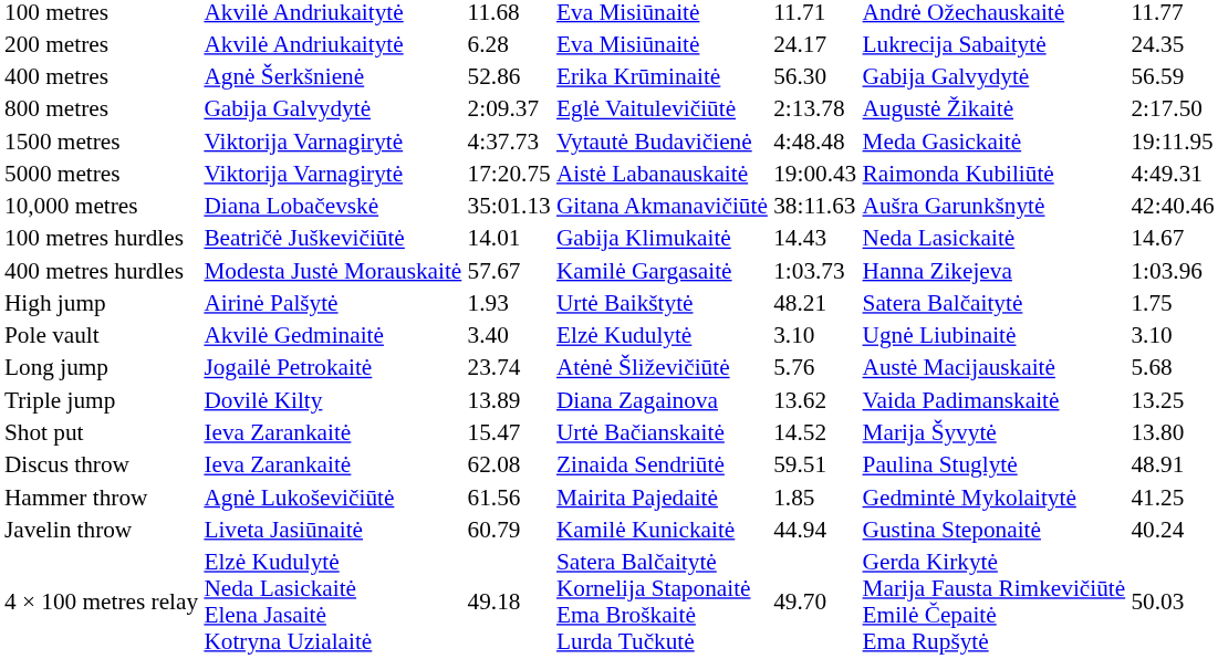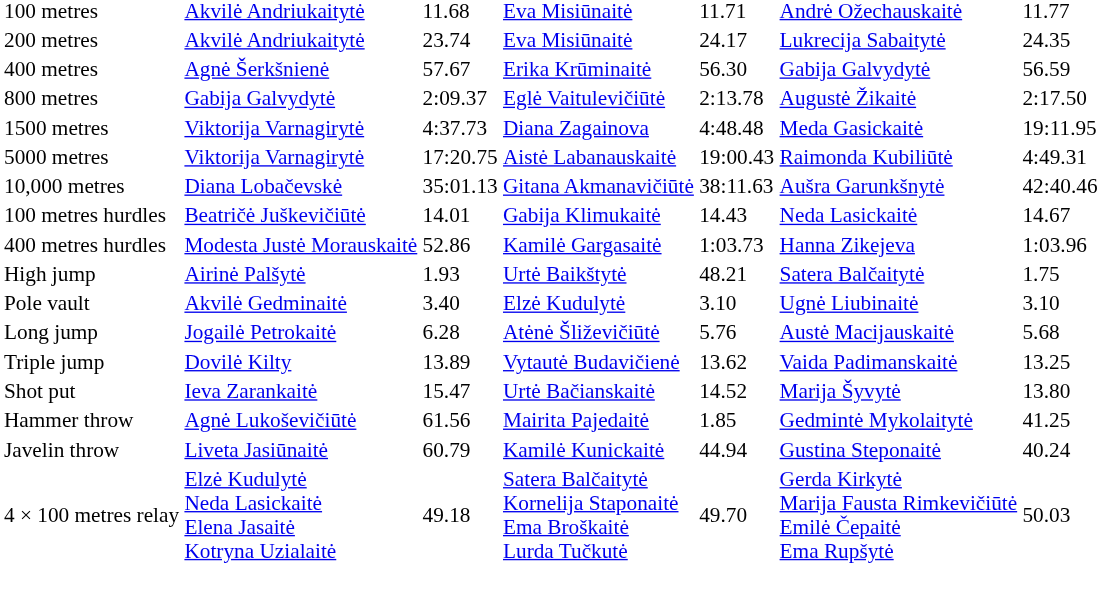 <table>
 <tr>
 <td>100 metres</td>
 <td><a href='#'>Akvilė Andriukaitytė</a></td>
 <td>11.68</td>
 <td><a href='#'>Eva Misiūnaitė</a></td>
 <td>11.71</td>
 <td><a href='#'>Andrė Ožechauskaitė</a></td>
 <td>11.77</td>
 </tr>
 <tr>
 <td>200 metres</td>
 <td><a href='#'>Akvilė Andriukaitytė</a></td>
-<td>6.28</td>
+<td>23.74</td>
 <td><a href='#'>Eva Misiūnaitė</a></td>
 <td>24.17</td>
 <td><a href='#'>Lukrecija Sabaitytė</a></td>
 <td>24.35</td>
 </tr>
 <tr>
 <td>400 metres</td>
 <td><a href='#'>Agnė Šerkšnienė</a></td>
-<td>52.86</td>
+<td>57.67</td>
 <td><a href='#'>Erika Krūminaitė</a></td>
 <td>56.30</td>
 <td><a href='#'>Gabija Galvydytė</a></td>
 <td>56.59</td>
 </tr>
 <tr>
 <td>800 metres</td>
 <td><a href='#'>Gabija Galvydytė</a></td>
 <td>2:09.37</td>
 <td><a href='#'>Eglė Vaitulevičiūtė</a></td>
 <td>2:13.78</td>
 <td><a href='#'>Augustė Žikaitė</a></td>
 <td>2:17.50</td>
 </tr>
 <tr>
 <td>1500 metres</td>
 <td><a href='#'>Viktorija Varnagirytė</a></td>
 <td>4:37.73</td>
-<td><a href='#'>Vytautė Budavičienė</a></td>
+<td><a href='#'>Diana Zagainova</a></td>
 <td>4:48.48</td>
 <td><a href='#'>Meda Gasickaitė</a></td>
 <td>19:11.95</td>
 </tr>
 <tr>
 <td>5000 metres</td>
 <td><a href='#'>Viktorija Varnagirytė</a></td>
 <td>17:20.75</td>
 <td><a href='#'>Aistė Labanauskaitė</a></td>
 <td>19:00.43</td>
 <td><a href='#'>Raimonda Kubiliūtė</a></td>
 <td>4:49.31</td>
 </tr>
 <tr>
 <td>10,000 metres</td>
 <td><a href='#'>Diana Lobačevskė</a></td>
 <td>35:01.13</td>
 <td><a href='#'>Gitana Akmanavičiūtė</a></td>
 <td>38:11.63</td>
 <td><a href='#'>Aušra Garunkšnytė</a></td>
 <td>42:40.46</td>
 </tr>
 <tr>
 <td>100 metres hurdles</td>
 <td><a href='#'>Beatričė Juškevičiūtė</a></td>
 <td>14.01</td>
 <td><a href='#'>Gabija Klimukaitė</a></td>
 <td>14.43</td>
 <td><a href='#'>Neda Lasickaitė</a></td>
 <td>14.67</td>
 </tr>
 <tr>
 <td>400 metres hurdles</td>
 <td><a href='#'>Modesta Justė Morauskaitė</a></td>
-<td>57.67</td>
+<td>52.86</td>
 <td><a href='#'>Kamilė Gargasaitė</a></td>
 <td>1:03.73</td>
 <td><a href='#'>Hanna Zikejeva</a></td>
 <td>1:03.96</td>
 </tr>
 <tr>
 <td>High jump</td>
 <td><a href='#'>Airinė Palšytė</a></td>
 <td>1.93</td>
 <td><a href='#'>Urtė Baikštytė</a></td>
 <td>48.21</td>
 <td><a href='#'>Satera Balčaitytė</a></td>
 <td>1.75</td>
 </tr>
 <tr>
 <td>Pole vault</td>
 <td><a href='#'>Akvilė Gedminaitė</a></td>
 <td>3.40</td>
 <td><a href='#'>Elzė Kudulytė</a></td>
 <td>3.10</td>
 <td><a href='#'>Ugnė Liubinaitė</a></td>
 <td>3.10</td>
 </tr>
 <tr>
 <td>Long jump</td>
 <td><a href='#'>Jogailė Petrokaitė</a></td>
-<td>23.74</td>
+<td>6.28</td>
 <td><a href='#'>Atėnė Šliževičiūtė</a></td>
 <td>5.76</td>
 <td><a href='#'>Austė Macijauskaitė</a></td>
 <td>5.68</td>
 </tr>
 <tr>
 <td>Triple jump</td>
 <td><a href='#'>Dovilė Kilty</a></td>
 <td>13.89</td>
-<td><a href='#'>Diana Zagainova</a></td>
+<td><a href='#'>Vytautė Budavičienė</a></td>
 <td>13.62</td>
 <td><a href='#'>Vaida Padimanskaitė</a></td>
 <td>13.25</td>
 </tr>
 <tr>
 <td>Shot put</td>
 <td><a href='#'>Ieva Zarankaitė</a></td>
 <td>15.47</td>
 <td><a href='#'>Urtė Bačianskaitė</a></td>
 <td>14.52</td>
 <td><a href='#'>Marija Šyvytė</a></td>
 <td>13.80</td>
-</tr>
-<tr>
-<td>Discus throw</td>
-<td><a href='#'>Ieva Zarankaitė</a></td>
-<td>62.08</td>
-<td><a href='#'>Zinaida Sendriūtė</a></td>
-<td>59.51</td>
-<td><a href='#'>Paulina Stuglytė</a></td>
-<td>48.91</td>
 </tr>
 <tr>
 <td>Hammer throw</td>
 <td><a href='#'>Agnė Lukoševičiūtė</a></td>
 <td>61.56</td>
 <td><a href='#'>Mairita Pajedaitė</a></td>
 <td>1.85</td>
 <td><a href='#'>Gedmintė Mykolaitytė</a></td>
 <td>41.25</td>
 </tr>
 <tr>
 <td>Javelin throw</td>
 <td><a href='#'>Liveta Jasiūnaitė</a></td>
 <td>60.79</td>
 <td><a href='#'>Kamilė Kunickaitė</a></td>
 <td>44.94</td>
 <td><a href='#'>Gustina Steponaitė</a></td>
 <td>40.24</td>
 </tr>
 <tr>
 <td>4 × 100 metres relay</td>
 <td><a href='#'>Elzė Kudulytė</a><br><a href='#'>Neda Lasickaitė</a><br><a href='#'>Elena Jasaitė</a><br><a href='#'>Kotryna Uzialaitė</a></td>
 <td>49.18</td>
 <td><a href='#'>Satera Balčaitytė</a><br><a href='#'>Kornelija Staponaitė</a><br><a href='#'>Ema Broškaitė</a><br><a href='#'>Lurda Tučkutė</a></td>
 <td>49.70</td>
 <td><a href='#'>Gerda Kirkytė</a><br><a href='#'>Marija Fausta Rimkevičiūtė</a><br><a href='#'>Emilė Čepaitė</a><br><a href='#'>Ema Rupšytė</a></td>
 <td>50.03</td>
 </tr>
 </table>
